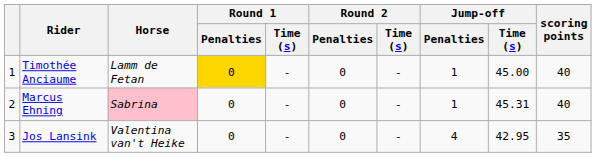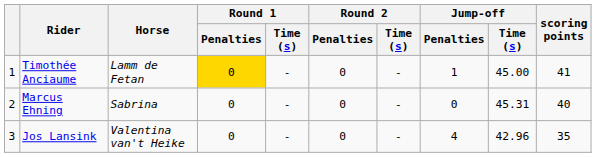 <table class="wikitable" style="font-size: 90%">
 <tr>
 <th rowspan=2 width=20></th>
 <th rowspan=2 width=190>Rider</th>
 <th rowspan=2 width=170>Horse</th>
 <th colspan=2>Round 1</th>
 <th colspan=2>Round 2</th>
 <th colspan=2>Jump-off</th>
 <th rowspan=2 width=60>scoring<br>points</th>
 </tr>
 <tr>
 <th width=75>Penalties</th>
 <th width=75>Time<br>(<a href='#'>s</a>)</th>
 <th width=75>Penalties</th>
 <th width=75>Time<br>(<a href='#'>s</a>)</th>
 <th width=75>Penalties</th>
 <th width=75>Time<br>(<a href='#'>s</a>)</th>
 </tr>
 <tr>
 <td align=center>1</td>
 <td> <a href='#'>Timothée Anciaume</a></td>
 <td><em>Lamm de Fetan</em></td>
 <td align=center style="background: gold;">0</td>
 <td align=center>-</td>
 <td align=center>0</td>
 <td align=center>-</td>
 <td align=center>1</td>
 <td align=center>45.00</td>
-<td align=center>40</td>
+<td align=center>41</td>
 </tr>
 <tr>
 <td align=center>2</td>
 <td> <a href='#'>Marcus Ehning</a></td>
-<td style="background: pink;"><em>Sabrina</em></td>
+<td><em>Sabrina</em></td>
 <td align=center>0</td>
 <td align=center>-</td>
 <td align=center>0</td>
 <td align=center>-</td>
-<td align=center>1</td>
+<td align=center>0</td>
 <td align=center>45.31</td>
 <td align=center>40</td>
 </tr>
 <tr>
 <td align=center>3</td>
 <td> <a href='#'>Jos Lansink</a></td>
 <td><em>Valentina van't Heike</em></td>
 <td align=center>0</td>
 <td align=center>-</td>
 <td align=center>0</td>
 <td align=center>-</td>
 <td align=center>4</td>
-<td align=center>42.95</td>
+<td align=center>42.96</td>
 <td align=center>35</td>
 </tr>
 </table>
